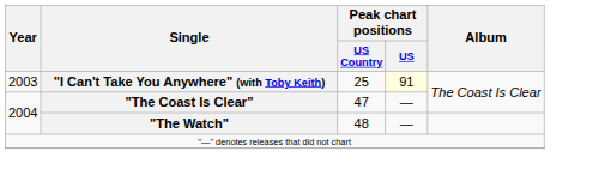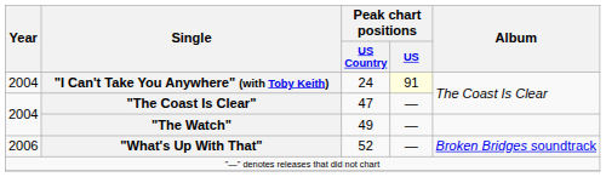 <table class="wikitable plainrowheaders" style="text-align:center;">
 <tr>
 <th rowspan="2">Year</th>
 <th rowspan="2" style="width:22em;">Single</th>
 <th colspan="2">Peak chart<br>positions</th>
 <th rowspan="2">Album</th>
 </tr>
 <tr style="font-size:smaller;">
 <th width="45"><a href='#'>US Country</a><br></th>
 <th width="45"><a href='#'>US</a><br></th>
 </tr>
 <tr>
-<td>2003</td>
+<td>2004</td>
 <th scope="row">"I Can't Take You Anywhere" <small>(with <a href='#'>Toby Keith</a>)</small></th>
-<td>25</td>
+<td>24</td>
 <td style="background: lightyellow;">91</td>
 <td align="left" rowspan="2"><em>The Coast Is Clear</em></td>
 </tr>
 <tr>
 <td rowspan="2">2004</td>
 <th scope="row">"The Coast Is Clear"</th>
 <td>47</td>
 <td>—</td>
 </tr>
 <tr>
 <th scope="row">"The Watch"</th>
-<td>48</td>
+<td>49</td>
 <td>—</td>
 <td></td>
+</tr>
+<tr>
+<td>2006</td>
+<th scope="row">"What's Up With That"</th>
+<td>52</td>
+<td>—</td>
+<td align="left"><a href='#'><em>Broken Bridges</em> soundtrack</a></td>
 </tr>
 <tr>
 <td colspan="5" style="font-size:8pt">"—" denotes releases that did not chart</td>
 </tr>
 <tr>
 </tr>
 </table>
